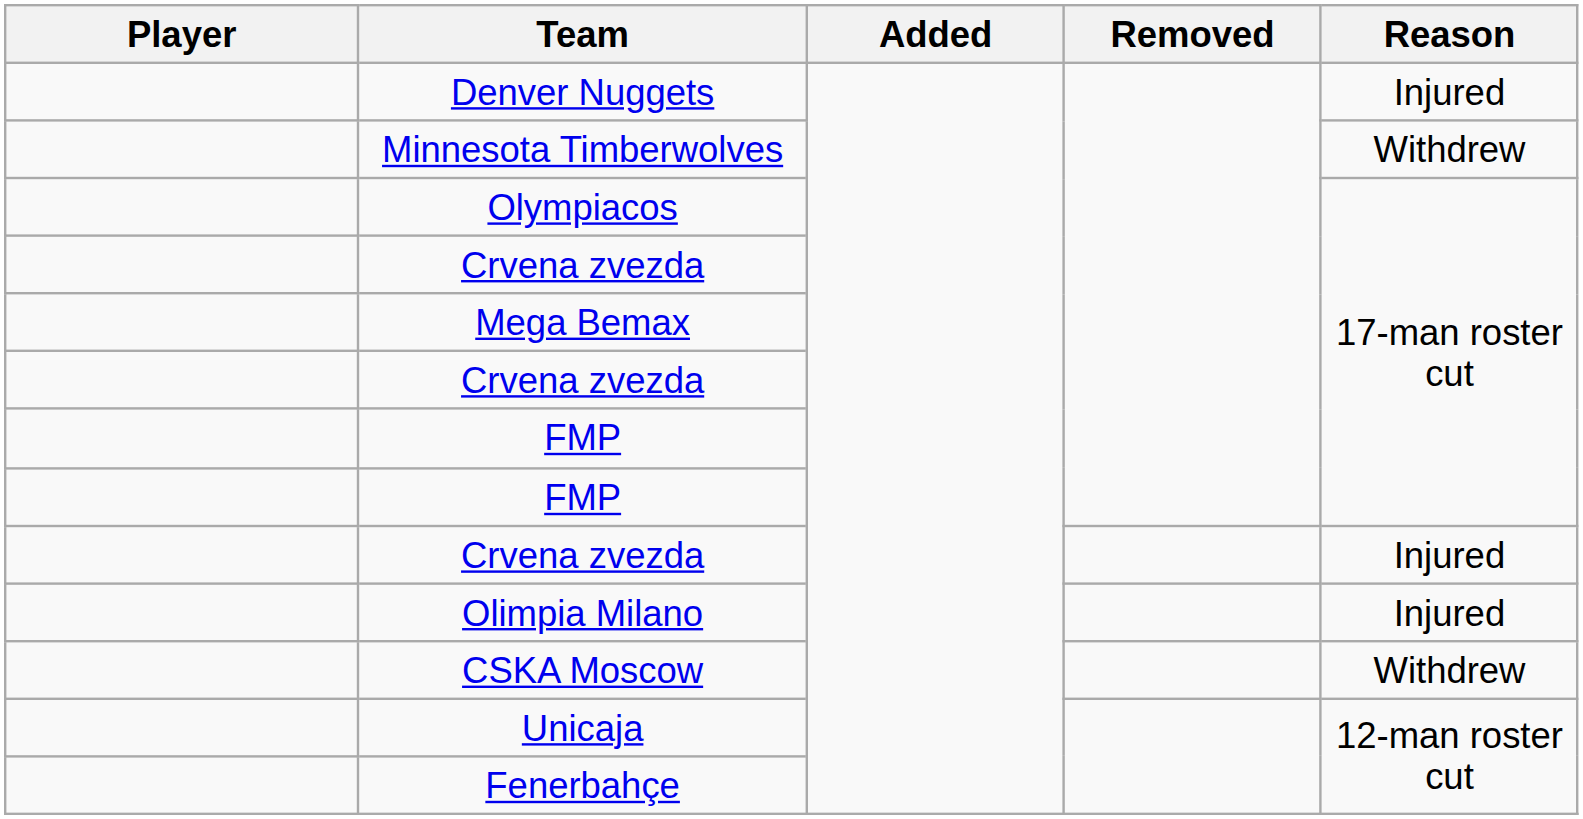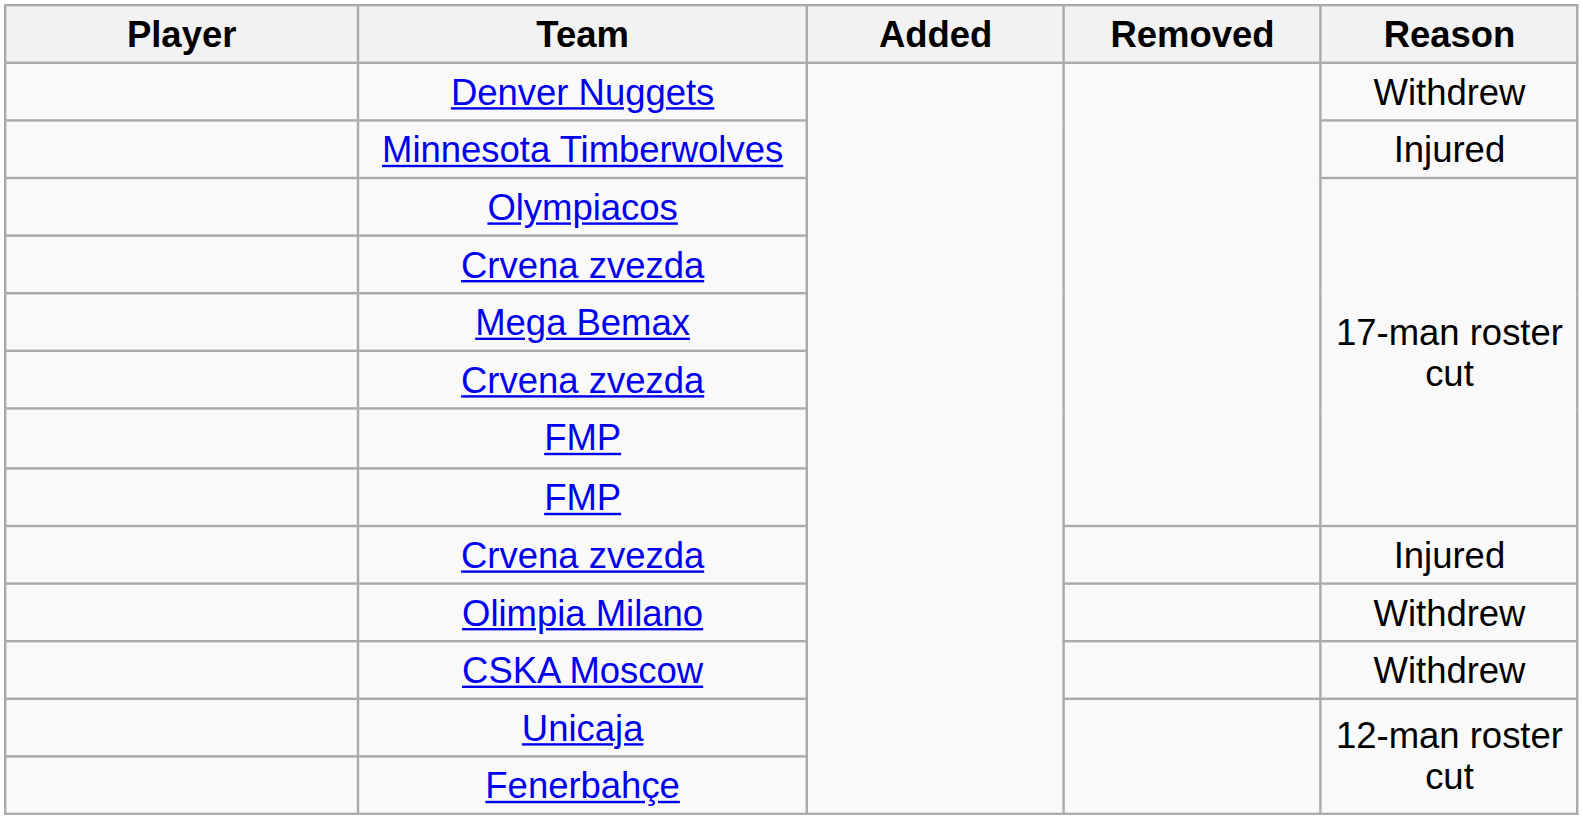 <table class="wikitable sortable" style="text-align:center; font-size:95%">
 <tr>
 <th scope="col" width="140px">Player</th>
 <th scope="col" width="180px">Team</th>
 <th scope="col" width="100px">Added</th>
 <th scope="col" width="100px">Removed</th>
 <th scope="col" width="100px">Reason</th>
 </tr>
 <tr>
 <td></td>
 <td> <a href='#'>Denver Nuggets</a></td>
 <td rowspan=13></td>
 <td rowspan=8></td>
-<td>Injured</td>
+<td>Withdrew</td>
 </tr>
 <tr>
 <td></td>
 <td> <a href='#'>Minnesota Timberwolves</a></td>
-<td>Withdrew</td>
+<td>Injured</td>
 </tr>
 <tr>
 <td></td>
 <td> <a href='#'>Olympiacos</a></td>
 <td rowspan=6>17-man roster cut</td>
 </tr>
 <tr>
 <td></td>
 <td> <a href='#'>Crvena zvezda</a></td>
 </tr>
 <tr>
 <td></td>
 <td> <a href='#'>Mega Bemax</a></td>
 </tr>
 <tr>
 <td></td>
 <td> <a href='#'>Crvena zvezda</a></td>
 </tr>
 <tr>
 <td></td>
 <td> <a href='#'>FMP</a></td>
 </tr>
 <tr>
 <td></td>
 <td> <a href='#'>FMP</a></td>
 </tr>
 <tr>
 <td></td>
 <td> <a href='#'>Crvena zvezda</a></td>
 <td></td>
 <td>Injured</td>
 </tr>
 <tr>
 <td></td>
 <td> <a href='#'>Olimpia Milano</a></td>
 <td></td>
-<td>Injured</td>
+<td>Withdrew</td>
 </tr>
 <tr>
 <td></td>
 <td> <a href='#'>CSKA Moscow</a></td>
 <td></td>
 <td>Withdrew</td>
 </tr>
 <tr>
 <td></td>
 <td> <a href='#'>Unicaja</a></td>
 <td rowspan=2></td>
 <td rowspan=2>12-man roster cut</td>
 </tr>
 <tr>
 <td></td>
 <td> <a href='#'>Fenerbahçe</a></td>
 </tr>
 <tr>
 </tr>
 </table>
